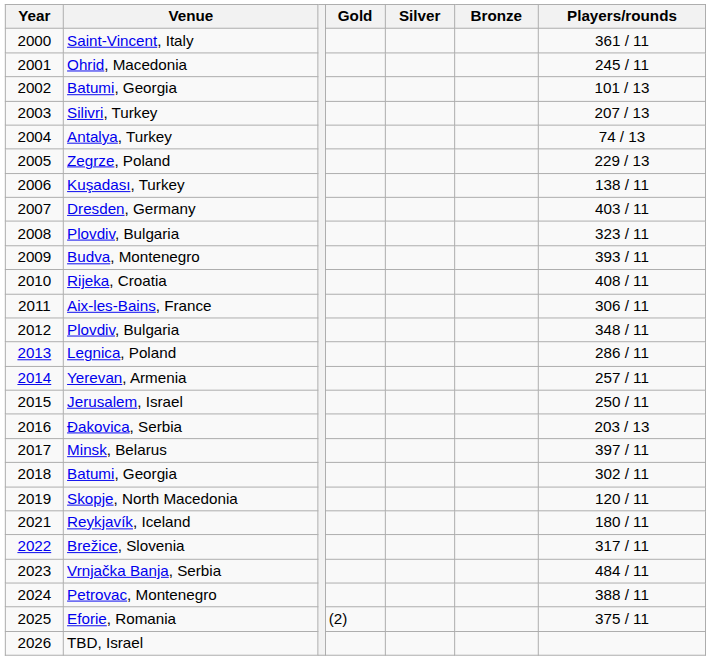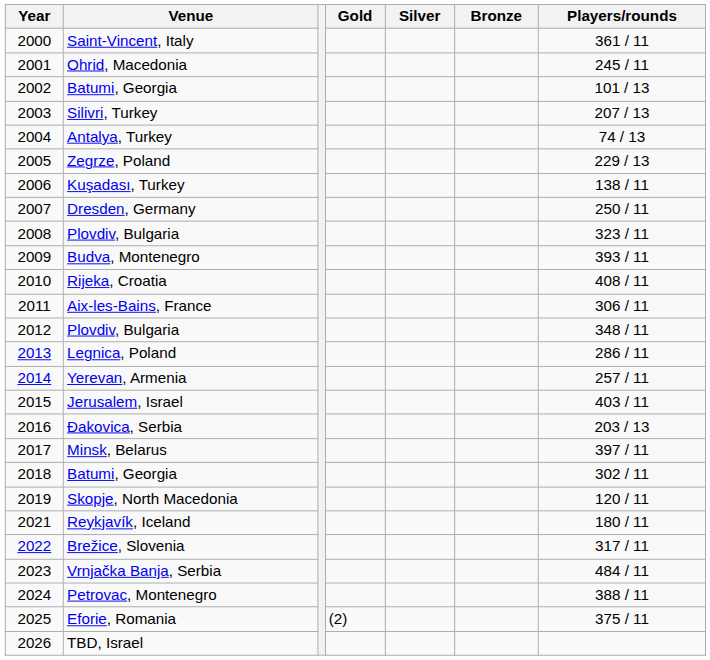 <table class="wikitable" style="margin: 1em auto 1em auto">
 <tr>
 <th>Year</th>
 <th>Venue</th>
 <th rowspan="103" width="1%"></th>
 <th>Gold</th>
 <th>Silver</th>
 <th>Bronze</th>
 <th>Players/rounds</th>
 </tr>
 <tr>
 <td align=center>2000</td>
 <td> <a href='#'>Saint-Vincent</a>, Italy</td>
 <td></td>
 <td></td>
 <td></td>
 <td align=center>361 / 11</td>
 </tr>
 <tr>
 <td align=center>2001</td>
 <td> <a href='#'>Ohrid</a>, Macedonia</td>
 <td></td>
 <td></td>
 <td></td>
 <td align=center>245 / 11</td>
 </tr>
 <tr>
 <td align=center>2002</td>
 <td> <a href='#'>Batumi</a>, Georgia</td>
 <td></td>
 <td></td>
 <td></td>
 <td align=center>101 / 13</td>
 </tr>
 <tr>
 <td align=center>2003</td>
 <td> <a href='#'>Silivri</a>, Turkey</td>
 <td></td>
 <td></td>
 <td></td>
 <td align=center>207 / 13</td>
 </tr>
 <tr>
 <td align=center>2004</td>
 <td> <a href='#'>Antalya</a>, Turkey</td>
 <td></td>
 <td></td>
 <td></td>
 <td align=center>74 / 13</td>
 </tr>
 <tr>
 <td align=center>2005</td>
 <td> <a href='#'>Zegrze</a>, Poland</td>
 <td></td>
 <td></td>
 <td></td>
 <td align=center>229 / 13</td>
 </tr>
 <tr>
 <td align=center>2006</td>
 <td> <a href='#'>Kuşadası</a>, Turkey</td>
 <td></td>
 <td></td>
 <td></td>
 <td align=center>138 / 11</td>
 </tr>
 <tr>
 <td align=center>2007</td>
 <td> <a href='#'>Dresden</a>, Germany</td>
 <td></td>
 <td></td>
 <td></td>
-<td align=center>403 / 11</td>
+<td align=center>250 / 11</td>
 </tr>
 <tr>
 <td align=center>2008</td>
 <td> <a href='#'>Plovdiv</a>, Bulgaria</td>
 <td></td>
 <td></td>
 <td></td>
 <td align=center>323 / 11</td>
 </tr>
 <tr>
 <td align=center>2009</td>
 <td> <a href='#'>Budva</a>, Montenegro</td>
 <td></td>
 <td></td>
 <td></td>
 <td align=center>393 / 11</td>
 </tr>
 <tr>
 <td align=center>2010</td>
 <td> <a href='#'>Rijeka</a>, Croatia</td>
 <td></td>
 <td></td>
 <td></td>
 <td align=center>408 / 11</td>
 </tr>
 <tr>
 <td align=center>2011</td>
 <td> <a href='#'>Aix-les-Bains</a>, France</td>
 <td></td>
 <td></td>
 <td></td>
 <td align=center>306 / 11</td>
 </tr>
 <tr>
 <td align=center>2012</td>
 <td> <a href='#'>Plovdiv</a>, Bulgaria</td>
 <td></td>
 <td></td>
 <td></td>
 <td align=center>348 / 11</td>
 </tr>
 <tr>
 <td align=center><a href='#'>2013</a></td>
 <td> <a href='#'>Legnica</a>, Poland</td>
 <td></td>
 <td></td>
 <td></td>
 <td align=center>286 / 11</td>
 </tr>
 <tr>
 <td align=center><a href='#'>2014</a></td>
 <td> <a href='#'>Yerevan</a>, Armenia</td>
 <td></td>
 <td></td>
 <td></td>
 <td align=center>257 / 11</td>
 </tr>
 <tr>
 <td align=center>2015</td>
 <td> <a href='#'>Jerusalem</a>, Israel</td>
 <td></td>
 <td></td>
 <td></td>
-<td align=center>250 / 11</td>
+<td align=center>403 / 11</td>
 </tr>
 <tr>
 <td align=center>2016</td>
 <td> <a href='#'>Đakovica</a>, Serbia</td>
 <td></td>
 <td></td>
 <td></td>
 <td align=center>203 / 13</td>
 </tr>
 <tr>
 <td align=center>2017</td>
 <td> <a href='#'>Minsk</a>, Belarus</td>
 <td></td>
 <td></td>
 <td></td>
 <td align=center>397 / 11</td>
 </tr>
 <tr>
 <td align=center>2018</td>
 <td> <a href='#'>Batumi</a>, Georgia</td>
 <td></td>
 <td></td>
 <td></td>
 <td align=center>302 / 11</td>
 </tr>
 <tr>
 <td align=center>2019</td>
 <td> <a href='#'>Skopje</a>, North Macedonia</td>
 <td></td>
 <td></td>
 <td></td>
 <td align=center>120 / 11</td>
 </tr>
 <tr>
 <td align=center>2021</td>
 <td> <a href='#'>Reykjavík</a>, Iceland</td>
 <td></td>
 <td></td>
 <td></td>
 <td align=center>180 / 11</td>
 </tr>
 <tr>
 <td align=center><a href='#'>2022</a></td>
 <td> <a href='#'>Brežice</a>, Slovenia</td>
 <td></td>
 <td></td>
 <td></td>
 <td align=center>317 / 11</td>
 </tr>
 <tr>
 <td align=center>2023</td>
 <td> <a href='#'>Vrnjačka Banja</a>, Serbia</td>
 <td></td>
 <td></td>
 <td></td>
 <td align=center>484 / 11</td>
 </tr>
 <tr>
 <td align=center>2024</td>
 <td> <a href='#'>Petrovac</a>, Montenegro</td>
 <td></td>
 <td></td>
 <td></td>
 <td align=center>388 / 11</td>
 </tr>
 <tr>
 <td align=center>2025</td>
 <td> <a href='#'>Eforie</a>, Romania</td>
 <td> (2)</td>
 <td></td>
 <td></td>
 <td align=center>375 / 11</td>
 </tr>
 <tr>
 <td align=center>2026</td>
 <td> TBD, Israel</td>
 <td></td>
 <td></td>
 <td></td>
 <td></td>
 </tr>
 </table>
